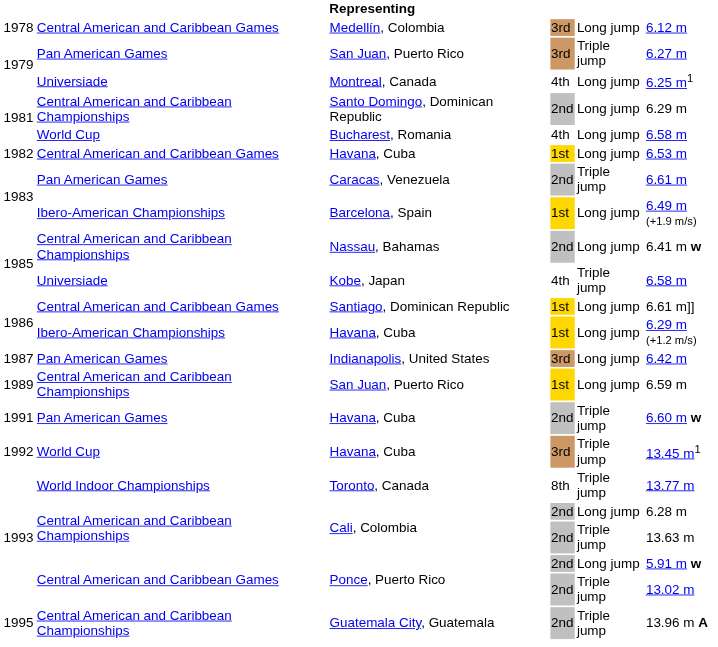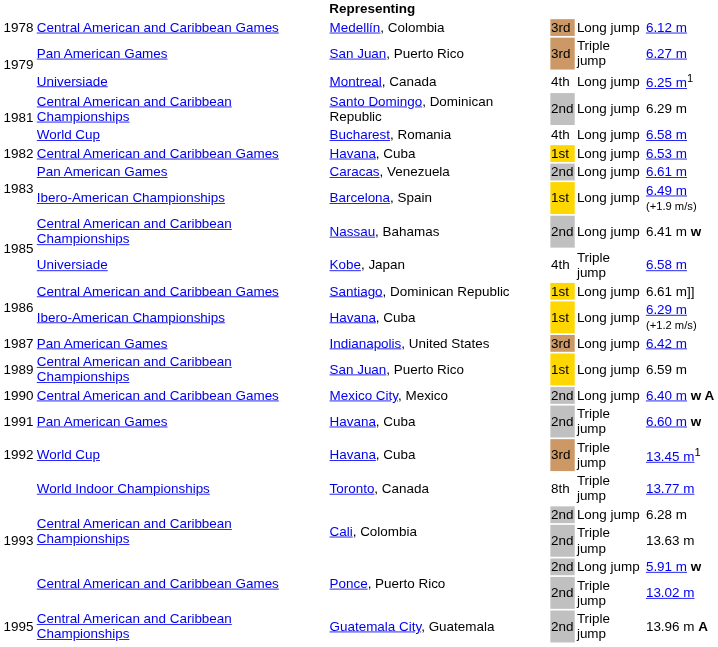 <table>
 <tr>
 <th colspan="6">Representing </th>
 </tr>
 <tr>
 <td>1978</td>
 <td><a href='#'>Central American and Caribbean Games</a></td>
 <td><a href='#'>Medellín</a>, Colombia</td>
 <td bgcolor="cc9966">3rd</td>
 <td>Long jump</td>
 <td><a href='#'>6.12 m</a></td>
 </tr>
 <tr>
 <td rowspan=2>1979</td>
 <td><a href='#'>Pan American Games</a></td>
 <td><a href='#'>San Juan</a>, Puerto Rico</td>
 <td bgcolor="cc9966">3rd</td>
 <td>Triple jump</td>
 <td><a href='#'>6.27 m</a></td>
 </tr>
 <tr>
 <td><a href='#'>Universiade</a></td>
 <td><a href='#'>Montreal</a>, Canada</td>
 <td>4th</td>
 <td>Long jump</td>
 <td><a href='#'>6.25 m</a><sup>1</sup></td>
 </tr>
 <tr>
 <td rowspan=2>1981</td>
 <td><a href='#'>Central American and Caribbean Championships</a></td>
 <td><a href='#'>Santo Domingo</a>, Dominican Republic</td>
 <td bgcolor="silver">2nd</td>
 <td>Long jump</td>
 <td>6.29 m</td>
 </tr>
 <tr>
 <td><a href='#'>World Cup</a></td>
 <td><a href='#'>Bucharest</a>, Romania</td>
 <td>4th</td>
 <td>Long jump</td>
 <td><a href='#'>6.58 m</a></td>
 </tr>
 <tr>
 <td>1982</td>
 <td><a href='#'>Central American and Caribbean Games</a></td>
 <td><a href='#'>Havana</a>, Cuba</td>
 <td bgcolor="gold">1st</td>
 <td>Long jump</td>
 <td><a href='#'>6.53 m</a></td>
 </tr>
 <tr>
 <td rowspan=2>1983</td>
 <td><a href='#'>Pan American Games</a></td>
 <td><a href='#'>Caracas</a>, Venezuela</td>
 <td bgcolor="silver">2nd</td>
-<td>Triple jump</td>
+<td>Long jump</td>
 <td><a href='#'>6.61 m</a></td>
 </tr>
 <tr>
 <td><a href='#'>Ibero-American Championships</a></td>
 <td><a href='#'>Barcelona</a>, Spain</td>
 <td bgcolor=gold>1st</td>
 <td>Long jump</td>
 <td><a href='#'>6.49 m</a> <small>(+1.9 m/s)</small></td>
 </tr>
 <tr>
 <td rowspan=2>1985</td>
 <td><a href='#'>Central American and Caribbean Championships</a></td>
 <td><a href='#'>Nassau</a>, Bahamas</td>
 <td bgcolor="silver">2nd</td>
 <td>Long jump</td>
 <td>6.41 m <strong>w</strong></td>
 </tr>
 <tr>
 <td><a href='#'>Universiade</a></td>
 <td><a href='#'>Kobe</a>, Japan</td>
 <td>4th</td>
 <td>Triple jump</td>
 <td><a href='#'>6.58 m</a></td>
 </tr>
 <tr>
 <td rowspan=2>1986</td>
 <td><a href='#'>Central American and Caribbean Games</a></td>
 <td><a href='#'>Santiago</a>, Dominican Republic</td>
 <td bgcolor="gold">1st</td>
 <td>Long jump</td>
 <td [Athletics at the 1986 Central American and Caribbean Games – Results#Long jump 2>6.61 m]]</td>
 </tr>
 <tr>
 <td><a href='#'>Ibero-American Championships</a></td>
 <td><a href='#'>Havana</a>, Cuba</td>
 <td bgcolor=gold>1st</td>
 <td>Long jump</td>
 <td><a href='#'>6.29 m</a> <small>(+1.2 m/s)</small></td>
 </tr>
 <tr>
 <td>1987</td>
 <td><a href='#'>Pan American Games</a></td>
 <td><a href='#'>Indianapolis</a>, United States</td>
 <td bgcolor="cc9966">3rd</td>
 <td>Long jump</td>
 <td><a href='#'>6.42 m</a></td>
 </tr>
 <tr>
 <td>1989</td>
 <td><a href='#'>Central American and Caribbean Championships</a></td>
 <td><a href='#'>San Juan</a>, Puerto Rico</td>
 <td bgcolor="gold">1st</td>
 <td>Long jump</td>
 <td>6.59 m</td>
+</tr>
+<tr>
+<td>1990</td>
+<td><a href='#'>Central American and Caribbean Games</a></td>
+<td><a href='#'>Mexico City</a>, Mexico</td>
+<td bgcolor="silver">2nd</td>
+<td>Long jump</td>
+<td><a href='#'>6.40 m</a> <strong>w A</strong></td>
 </tr>
 <tr>
 <td>1991</td>
 <td><a href='#'>Pan American Games</a></td>
 <td><a href='#'>Havana</a>, Cuba</td>
 <td bgcolor="silver">2nd</td>
 <td>Triple jump</td>
 <td><a href='#'>6.60 m</a> <strong>w</strong></td>
 </tr>
 <tr>
 <td>1992</td>
 <td><a href='#'>World Cup</a></td>
 <td><a href='#'>Havana</a>, Cuba</td>
 <td bgcolor="cc9966">3rd</td>
 <td>Triple jump</td>
 <td><a href='#'>13.45 m</a><sup>1</sup></td>
 </tr>
 <tr>
 <td rowspan=5>1993</td>
 <td><a href='#'>World Indoor Championships</a></td>
 <td><a href='#'>Toronto</a>, Canada</td>
 <td>8th</td>
 <td>Triple jump</td>
 <td><a href='#'>13.77 m</a></td>
 </tr>
 <tr>
 <td rowspan=2><a href='#'>Central American and Caribbean Championships</a></td>
 <td rowspan=2><a href='#'>Cali</a>, Colombia</td>
 <td bgcolor="silver">2nd</td>
 <td>Long jump</td>
 <td>6.28 m</td>
 </tr>
 <tr>
 <td bgcolor="silver">2nd</td>
 <td>Triple jump</td>
 <td>13.63 m</td>
 </tr>
 <tr>
 <td rowspan=2><a href='#'>Central American and Caribbean Games</a></td>
 <td rowspan=2><a href='#'>Ponce</a>, Puerto Rico</td>
 <td bgcolor="silver">2nd</td>
 <td>Long jump</td>
 <td><a href='#'>5.91 m</a> <strong>w</strong></td>
 </tr>
 <tr>
 <td bgcolor="silver">2nd</td>
 <td>Triple jump</td>
 <td><a href='#'>13.02 m</a></td>
 </tr>
 <tr>
 <td>1995</td>
 <td><a href='#'>Central American and Caribbean Championships</a></td>
 <td><a href='#'>Guatemala City</a>, Guatemala</td>
 <td bgcolor="silver">2nd</td>
 <td>Triple jump</td>
 <td>13.96 m <strong>A</strong></td>
 </tr>
 </table>
